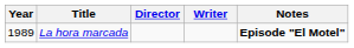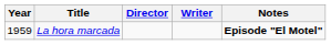 <table class="wikitable" style="text-align:center; margin-right:auto; margin-right:auto">
 <tr>
 <th>Year</th>
 <th>Title</th>
 <th style="width:65px;"><a href='#'>Director</a></th>
 <th style="width:65px;"><a href='#'>Writer</a></th>
 <th>Notes</th>
 </tr>
 <tr>
-<td>1989</td>
+<td>1959</td>
 <td style="text-align:left;"><em><a href='#'>La hora marcada</a></em></td>
 <td></td>
 <td></td>
 <td><strong>Episode "El Motel"</strong></td>
 </tr>
 </table>
